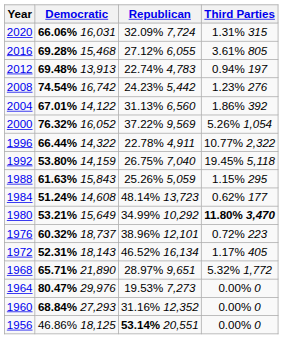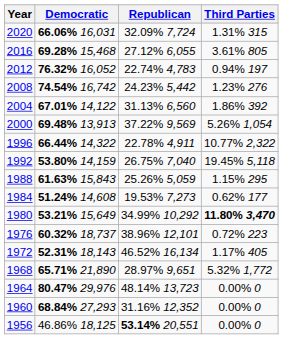 <table class="wikitable"  style="float:right; margin:1em; font-size:95%;">
 <tr style="background:lightgrey;">
 <th>Year</th>
 <th><a href='#'>Democratic</a></th>
 <th><a href='#'>Republican</a></th>
 <th><a href='#'>Third Parties</a></th>
 </tr>
 <tr>
 <td align="center" ><a href='#'>2020</a></td>
 <td align="center" ><strong>66.06%</strong> <em>16,031</em></td>
 <td align="center" >32.09% <em>7,724</em></td>
 <td align="center" >1.31% <em>315</em></td>
 </tr>
 <tr>
 <td align="center" ><a href='#'>2016</a></td>
 <td align="center" ><strong>69.28%</strong> <em>15,468</em></td>
 <td align="center" >27.12% <em>6,055</em></td>
 <td align="center" >3.61% <em>805</em></td>
 </tr>
 <tr>
 <td align="center" ><a href='#'>2012</a></td>
-<td align="center" ><strong>69.48%</strong> <em>13,913</em></td>
+<td align="center" ><strong>76.32%</strong> <em>16,052</em></td>
 <td align="center" >22.74% <em>4,783</em></td>
 <td align="center" >0.94% <em>197</em></td>
 </tr>
 <tr>
 <td align="center" ><a href='#'>2008</a></td>
 <td align="center" ><strong>74.54%</strong> <em>16,742</em></td>
 <td align="center" >24.23% <em>5,442</em></td>
 <td align="center" >1.23% <em>276</em></td>
 </tr>
 <tr>
 <td align="center" ><a href='#'>2004</a></td>
 <td align="center" ><strong>67.01%</strong> <em>14,122</em></td>
 <td align="center" >31.13% <em>6,560</em></td>
 <td align="center" >1.86% <em>392</em></td>
 </tr>
 <tr>
 <td align="center" ><a href='#'>2000</a></td>
-<td align="center" ><strong>76.32%</strong> <em>16,052</em></td>
+<td align="center" ><strong>69.48%</strong> <em>13,913</em></td>
 <td align="center" >37.22% <em>9,569</em></td>
 <td align="center" >5.26% <em>1,054</em></td>
 </tr>
 <tr>
 <td align="center" ><a href='#'>1996</a></td>
 <td align="center" ><strong>66.44%</strong> <em>14,322</em></td>
 <td align="center" >22.78% <em>4,911</em></td>
 <td align="center" >10.77% <em>2,322</em></td>
 </tr>
 <tr>
 <td align="center" ><a href='#'>1992</a></td>
 <td align="center" ><strong>53.80%</strong> <em>14,159</em></td>
 <td align="center" >26.75% <em>7,040</em></td>
 <td align="center" >19.45% <em>5,118</em></td>
 </tr>
 <tr>
 <td align="center" ><a href='#'>1988</a></td>
 <td align="center" ><strong>61.63%</strong> <em>15,843</em></td>
 <td align="center" >25.26% <em>5,059</em></td>
 <td align="center" >1.15% <em>295</em></td>
 </tr>
 <tr>
 <td align="center" ><a href='#'>1984</a></td>
 <td align="center" ><strong>51.24%</strong> <em>14,608</em></td>
-<td align="center" >48.14% <em>13,723</em></td>
+<td align="center" >19.53% <em>7,273</em></td>
 <td align="center" >0.62% <em>177</em></td>
 </tr>
 <tr>
 <td align="center" ><a href='#'>1980</a></td>
 <td align="center" ><strong>53.21%</strong> <em>15,649</em></td>
 <td align="center" >34.99% <em>10,292</em></td>
 <td align="center" ><strong>11.80% <em>3,470</em></strong></td>
 </tr>
 <tr>
 <td align="center" ><a href='#'>1976</a></td>
 <td align="center" ><strong>60.32%</strong> <em>18,737</em></td>
 <td align="center" >38.96% <em>12,101</em></td>
 <td align="center" >0.72% <em>223</em></td>
 </tr>
 <tr>
 <td align="center" ><a href='#'>1972</a></td>
 <td align="center" ><strong>52.31%</strong> <em>18,143</em></td>
 <td align="center" >46.52% <em>16,134</em></td>
 <td align="center" >1.17% <em>405</em></td>
 </tr>
 <tr>
 <td align="center" ><a href='#'>1968</a></td>
 <td align="center" ><strong>65.71%</strong> <em>21,890</em></td>
 <td align="center" >28.97% <em>9,651</em></td>
 <td align="center" >5.32% <em>1,772</em></td>
 </tr>
 <tr>
 <td align="center" ><a href='#'>1964</a></td>
 <td align="center" ><strong>80.47%</strong> <em>29,976</em></td>
-<td align="center" >19.53% <em>7,273</em></td>
+<td align="center" >48.14% <em>13,723</em></td>
 <td align="center" >0.00% <em>0</em></td>
 </tr>
 <tr>
 <td align="center" ><a href='#'>1960</a></td>
 <td align="center" ><strong>68.84%</strong> <em>27,293</em></td>
 <td align="center" >31.16% <em>12,352</em></td>
 <td align="center" >0.00% <em>0</em></td>
 </tr>
 <tr>
 <td align="center" ><a href='#'>1956</a></td>
 <td align="center" >46.86% <em>18,125</em></td>
 <td align="center" ><strong>53.14%</strong> <em>20,551</em></td>
 <td align="center" >0.00% <em>0</em></td>
 </tr>
 </table>
